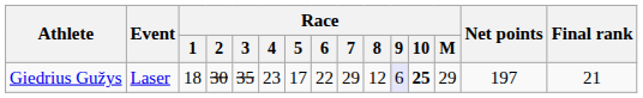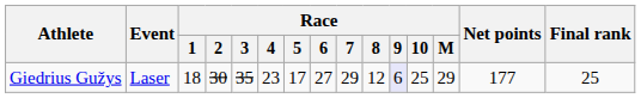 <table class="wikitable" style="font-size:90%">
 <tr>
 <th rowspan="2">Athlete</th>
 <th rowspan="2">Event</th>
 <th colspan=11>Race</th>
 <th rowspan=2>Net points</th>
 <th rowspan=2>Final rank</th>
 </tr>
 <tr style="font-size:95%">
 <th>1</th>
 <th>2</th>
 <th>3</th>
 <th>4</th>
 <th>5</th>
 <th>6</th>
 <th>7</th>
 <th>8</th>
 <th>9</th>
 <th>10</th>
 <th>M</th>
 </tr>
 <tr align=center>
 <td align=left><a href='#'>Giedrius Gužys</a></td>
 <td align=left><a href='#'>Laser</a></td>
 <td>18</td>
 <td><s>30</s></td>
 <td><s>35</s></td>
 <td>23</td>
 <td>17</td>
-<td>22</td>
+<td>27</td>
 <td>29</td>
 <td>12</td>
 <td style="background: lavender;">6</td>
-<td><strong>25</strong></td>
+<td>25</td>
 <td>29</td>
-<td>197</td>
-<td>21</td>
+<td>177</td>
+<td>25</td>
 </tr>
 </table>
